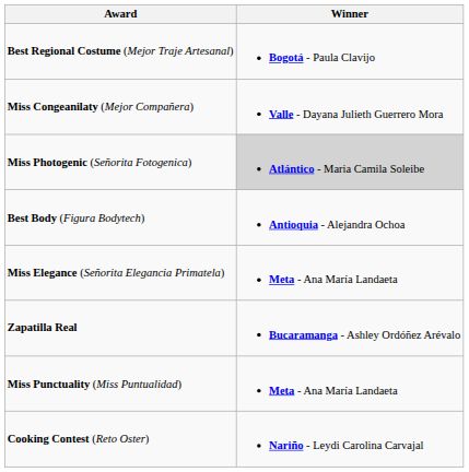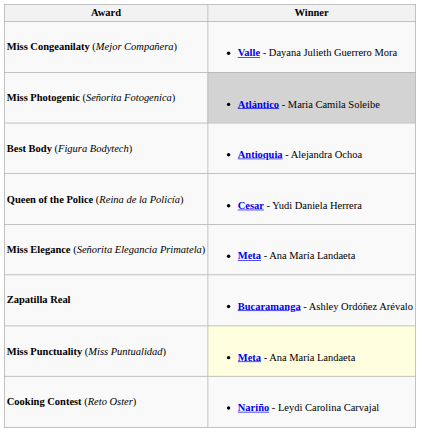 <table class="wikitable" style="font-size: 95%;">
 <tr>
 <th>Award</th>
 <th>Winner</th>
-</tr>
-<tr>
-<td><strong>Best Regional Costume</strong>  (<em>Mejor Traje Artesanal</em>)</td>
-<td><br><ul><li><strong> <a href='#'>Bogotá</a></strong> - Paula Clavijo</li></ul></td>
 </tr>
 <tr>
 <td><strong>Miss Congeanilaty</strong> (<em>Mejor Compañera</em>)</td>
 <td><br><ul><li><strong> <a href='#'>Valle</a></strong> - Dayana Julieth Guerrero Mora</li></ul></td>
 </tr>
 <tr>
 <td><strong>Miss Photogenic</strong> (<em>Señorita Fotogenica</em>)</td>
 <td style="background: lightgrey;"><br><ul><li><strong> <a href='#'>Atlántico</a></strong> - Maria Camila Soleibe</li></ul></td>
 </tr>
 <tr>
 <td><strong>Best Body</strong> (<em>Figura Bodytech</em>)</td>
 <td><br><ul><li><strong> <a href='#'>Antioquia</a></strong> - Alejandra Ochoa</li></ul></td>
 </tr>
 <tr>
+<td><strong>Queen of the Police</strong> (<em>Reina de la Policía</em>)</td>
+<td><br><ul><li><strong> <a href='#'>Cesar</a></strong> - Yudi Daniela Herrera</li></ul></td>
+</tr>
+<tr>
 <td><strong>Miss Elegance</strong> (<em>Señorita Elegancia Primatela</em>)</td>
 <td><br><ul><li><strong> <a href='#'>Meta</a></strong> - Ana María Landaeta</li></ul></td>
 </tr>
 <tr>
 <td><strong>Zapatilla Real</strong></td>
 <td><br><ul><li><strong> <a href='#'>Bucaramanga</a></strong> - Ashley Ordóñez Arévalo</li></ul></td>
 </tr>
 <tr>
 <td><strong>Miss Punctuality</strong> (<em>Miss Puntualidad</em>)</td>
-<td><br><ul><li><strong> <a href='#'>Meta</a></strong> - Ana María Landaeta</li></ul></td>
+<td style="background: lightyellow;"><br><ul><li><strong> <a href='#'>Meta</a></strong> - Ana María Landaeta</li></ul></td>
 </tr>
 <tr>
 <td><strong>Cooking Contest</strong> (<em>Reto Oster</em>)</td>
 <td><br><ul><li><strong> <a href='#'>Nariño</a></strong> - Leydi Carolina Carvajal</li></ul></td>
 </tr>
 </table>
